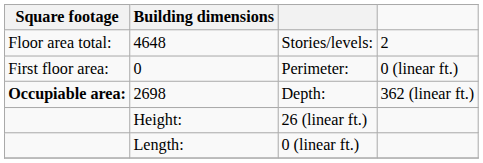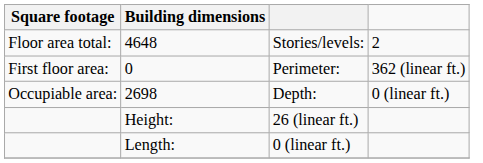 <table class="wikitable">
 <tr>
 <th>Square footage</th>
 <th>Building dimensions</th>
 <th></th>
 </tr>
 <tr>
 <td>Floor area total:</td>
 <td>4648</td>
 <td>Stories/levels:</td>
 <td>2</td>
 </tr>
 <tr>
 <td>First floor area:</td>
 <td>0</td>
 <td>Perimeter:</td>
-<td>0 (linear ft.)</td>
+<td>362 (linear ft.)</td>
 </tr>
 <tr>
-<td><strong>Occupiable area:</strong></td>
+<td>Occupiable area:</td>
 <td>2698</td>
 <td>Depth:</td>
-<td>362 (linear ft.)</td>
+<td>0 (linear ft.)</td>
 </tr>
 <tr>
 <td></td>
 <td>Height:</td>
 <td>26 (linear ft.)</td>
 <td></td>
 </tr>
 <tr>
 <td></td>
 <td>Length:</td>
 <td>0 (linear ft.)</td>
 <td></td>
 </tr>
 <tr>
 </tr>
 </table>
